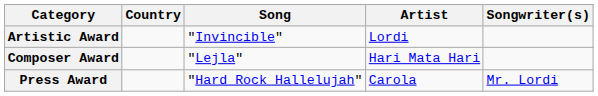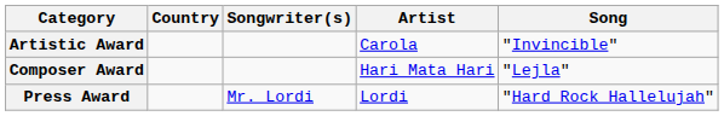 <table class="wikitable plainrowheaders">
 <tr>
 <th scope="col">Category</th>
 <th scope="col">Country</th>
+<th scope="col">Songwriter(s)</th>
+<th scope="col">Artist</th>
 <th scope="col">Song</th>
-<th scope="col">Artist</th>
-<th scope="col">Songwriter(s)</th>
 </tr>
 <tr>
 <th scope="row">Artistic Award</th>
 <td></td>
+<td></td>
+<td><a href='#'>Carola</a></td>
 <td>"<a href='#'>Invincible</a>"</td>
-<td><a href='#'>Lordi</a></td>
-<td></td>
 </tr>
 <tr>
 <th scope="row">Composer Award</th>
 <td></td>
+<td></td>
+<td><a href='#'>Hari Mata Hari</a></td>
 <td>"<a href='#'>Lejla</a>"</td>
-<td><a href='#'>Hari Mata Hari</a></td>
-<td></td>
 </tr>
 <tr>
 <th scope="row">Press Award</th>
 <td></td>
+<td><a href='#'>Mr. Lordi</a></td>
+<td><a href='#'>Lordi</a></td>
 <td>"<a href='#'>Hard Rock Hallelujah</a>"</td>
-<td><a href='#'>Carola</a></td>
-<td><a href='#'>Mr. Lordi</a></td>
 </tr>
 </table>
